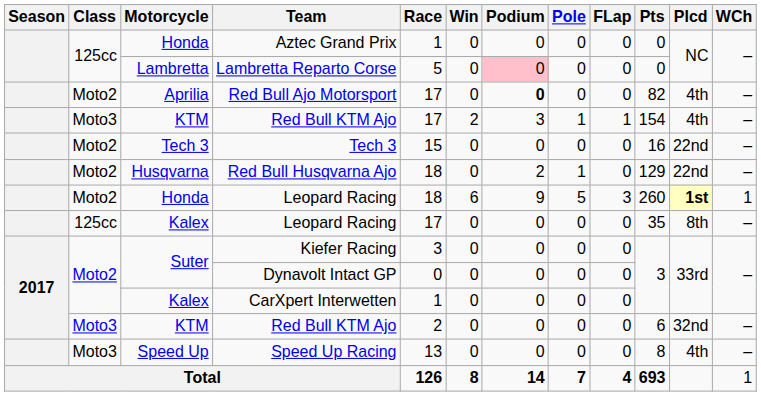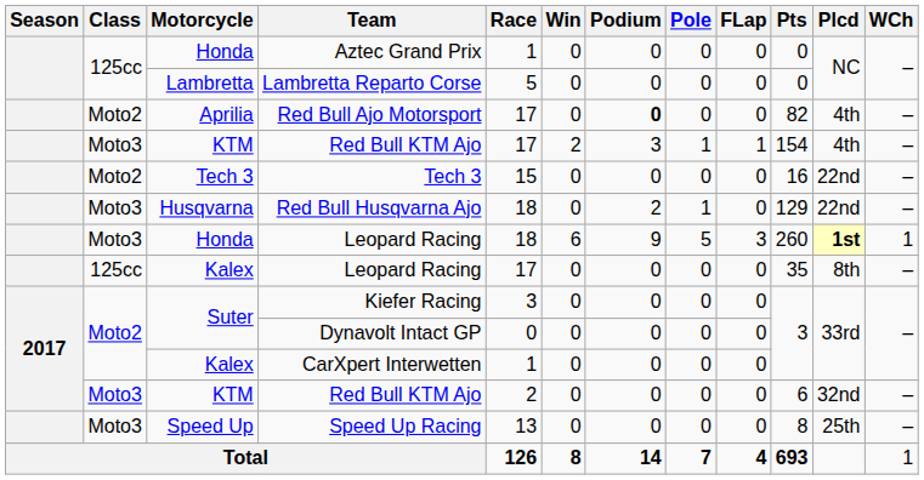 <table class="wikitable" style="font-size:98%; text-align:right;">
 <tr>
 <th>Season</th>
 <th>Class</th>
 <th>Motorcycle</th>
 <th>Team</th>
 <th>Race</th>
 <th>Win</th>
 <th>Podium</th>
 <th><a href='#'>Pole</a></th>
 <th>FLap</th>
 <th>Pts</th>
 <th>Plcd</th>
 <th>WCh</th>
 </tr>
 <tr>
 <th rowspan="2"></th>
 <td rowspan="2">125cc</td>
 <td><a href='#'>Honda</a></td>
 <td>Aztec Grand Prix</td>
 <td>1</td>
 <td>0</td>
 <td>0</td>
 <td>0</td>
 <td>0</td>
 <td>0</td>
 <td rowspan="2">NC</td>
 <td rowspan="2">–</td>
 </tr>
 <tr>
 <td><a href='#'>Lambretta</a></td>
 <td><a href='#'>Lambretta Reparto Corse</a></td>
 <td>5</td>
 <td>0</td>
-<td style="background: pink;">0</td>
+<td>0</td>
 <td>0</td>
 <td>0</td>
 <td>0</td>
 </tr>
 <tr>
 <th></th>
 <td>Moto2</td>
 <td><a href='#'>Aprilia</a></td>
 <td><a href='#'>Red Bull Ajo Motorsport</a></td>
 <td>17</td>
 <td>0</td>
 <td><strong>0</strong></td>
 <td>0</td>
 <td>0</td>
 <td>82</td>
 <td>4th</td>
 <td>–</td>
 </tr>
 <tr>
 <th></th>
 <td>Moto3</td>
 <td><a href='#'>KTM</a></td>
 <td><a href='#'>Red Bull KTM Ajo</a></td>
 <td>17</td>
 <td>2</td>
 <td>3</td>
 <td>1</td>
 <td>1</td>
 <td>154</td>
 <td>4th</td>
 <td>–</td>
 </tr>
 <tr>
 <th></th>
 <td>Moto2</td>
 <td><a href='#'>Tech 3</a></td>
 <td><a href='#'>Tech 3</a></td>
 <td>15</td>
 <td>0</td>
 <td>0</td>
 <td>0</td>
 <td>0</td>
 <td>16</td>
 <td>22nd</td>
 <td>–</td>
 </tr>
 <tr>
 <th></th>
-<td>Moto2</td>
+<td>Moto3</td>
 <td><a href='#'>Husqvarna</a></td>
 <td><a href='#'>Red Bull Husqvarna Ajo</a></td>
 <td>18</td>
 <td>0</td>
 <td>2</td>
 <td>1</td>
 <td>0</td>
 <td>129</td>
 <td>22nd</td>
 <td>–</td>
 </tr>
 <tr>
 <th></th>
-<td>Moto2</td>
+<td>Moto3</td>
 <td><a href='#'>Honda</a></td>
 <td>Leopard Racing</td>
 <td>18</td>
 <td>6</td>
 <td>9</td>
 <td>5</td>
 <td>3</td>
 <td>260</td>
 <td style="background:#FFFFBF;"><strong>1st</strong></td>
 <td>1</td>
 </tr>
 <tr>
 <th></th>
 <td>125cc</td>
 <td><a href='#'>Kalex</a></td>
 <td>Leopard Racing</td>
 <td>17</td>
 <td>0</td>
 <td>0</td>
 <td>0</td>
 <td>0</td>
 <td>35</td>
 <td>8th</td>
 <td>–</td>
 </tr>
 <tr>
 <th rowspan="4">2017</th>
 <td rowspan="3"><a href='#'>Moto2</a></td>
 <td rowspan="2"><a href='#'>Suter</a></td>
 <td>Kiefer Racing</td>
 <td>3</td>
 <td>0</td>
 <td>0</td>
 <td>0</td>
 <td>0</td>
 <td rowspan="3">3</td>
 <td rowspan="3">33rd</td>
 <td rowspan="3">–</td>
 </tr>
 <tr>
 <td>Dynavolt Intact GP</td>
 <td>0</td>
 <td>0</td>
 <td>0</td>
 <td>0</td>
 <td>0</td>
 </tr>
 <tr>
 <td><a href='#'>Kalex</a></td>
 <td>CarXpert Interwetten</td>
 <td>1</td>
 <td>0</td>
 <td>0</td>
 <td>0</td>
 <td>0</td>
 </tr>
 <tr>
 <td><a href='#'>Moto3</a></td>
 <td><a href='#'>KTM</a></td>
 <td><a href='#'>Red Bull KTM Ajo</a></td>
 <td>2</td>
 <td>0</td>
 <td>0</td>
 <td>0</td>
 <td>0</td>
 <td>6</td>
 <td>32nd</td>
 <td>–</td>
 </tr>
 <tr>
 <th></th>
 <td>Moto3</td>
 <td><a href='#'>Speed Up</a></td>
 <td><a href='#'>Speed Up Racing</a></td>
 <td>13</td>
 <td>0</td>
 <td>0</td>
 <td>0</td>
 <td>0</td>
 <td>8</td>
-<td>4th</td>
+<td>25th</td>
 <td>–</td>
 </tr>
 <tr>
 <th colspan="4">Total</th>
 <td><strong>126</strong></td>
 <td><strong>8</strong></td>
 <td><strong>14</strong></td>
 <td><strong>7</strong></td>
 <td><strong>4</strong></td>
 <td><strong>693</strong></td>
 <td></td>
 <td>1</td>
 </tr>
 </table>
